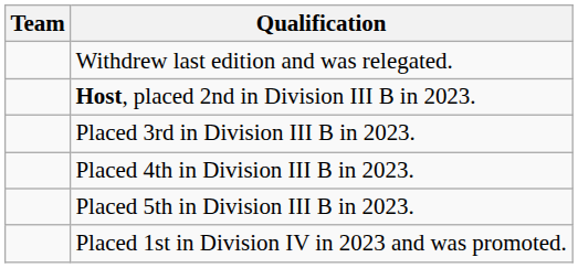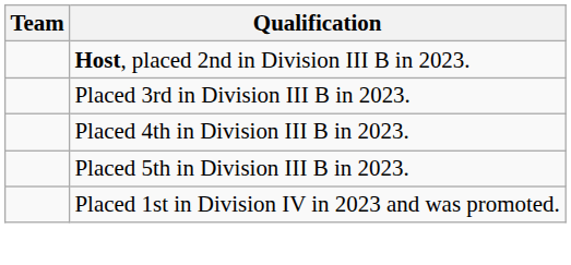 <table class="wikitable">
 <tr>
 <th>Team</th>
 <th>Qualification</th>
-</tr>
-<tr>
-<td></td>
-<td>Withdrew last edition and was relegated.</td>
 </tr>
 <tr>
 <td></td>
 <td><strong>Host</strong>, placed 2nd in Division III B in 2023.</td>
 </tr>
 <tr>
 <td></td>
 <td>Placed 3rd in Division III B in 2023.</td>
 </tr>
 <tr>
 <td></td>
 <td>Placed 4th in Division III B in 2023.</td>
 </tr>
 <tr>
 <td></td>
 <td>Placed 5th in Division III B in 2023.</td>
 </tr>
 <tr>
 <td></td>
 <td>Placed 1st in Division IV in 2023 and was promoted.</td>
 </tr>
 </table>
